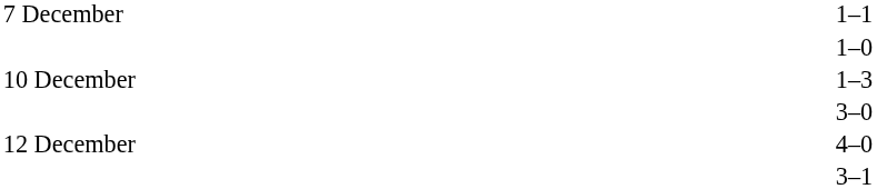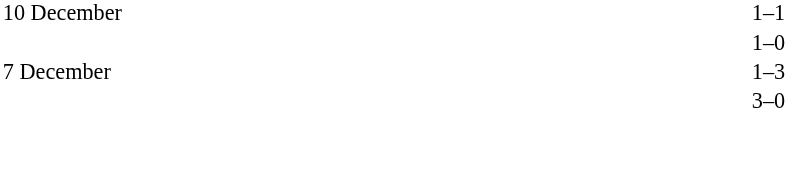 <table cellspacing=1 width=70%>
 <tr>
 <th width=25%></th>
 <th width=30%></th>
 <th width=15%></th>
 <th width=30%></th>
 </tr>
 <tr>
-<td>7 December</td>
+<td>10 December</td>
 <td align=right></td>
 <td align=center>1–1</td>
 <td></td>
 </tr>
 <tr>
 <td></td>
 <td align=right></td>
 <td align=center>1–0</td>
 <td></td>
 </tr>
 <tr>
-<td>10 December</td>
+<td>7 December</td>
 <td align=right></td>
 <td align=center>1–3</td>
 <td></td>
 </tr>
 <tr>
 <td></td>
 <td align=right></td>
 <td align=center>3–0</td>
 <td></td>
 </tr>
-<tr>
-<td>12 December</td>
-<td align=right></td>
-<td align=center>4–0</td>
-<td></td>
-</tr>
-<tr>
-<td></td>
-<td align=right></td>
-<td align=center>3–1</td>
-<td></td>
-</tr>
 </table>
